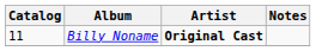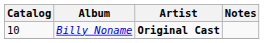 <table class="wikitable sortable">
 <tr>
 <th>Catalog</th>
 <th>Album</th>
 <th>Artist</th>
 <th>Notes</th>
 </tr>
 <tr>
-<td>11</td>
+<td>10</td>
 <td><em><a href='#'>Billy Noname</a></em></td>
 <td><strong>Original Cast</strong></td>
 <td></td>
 </tr>
 <tr>
 </tr>
 </table>
